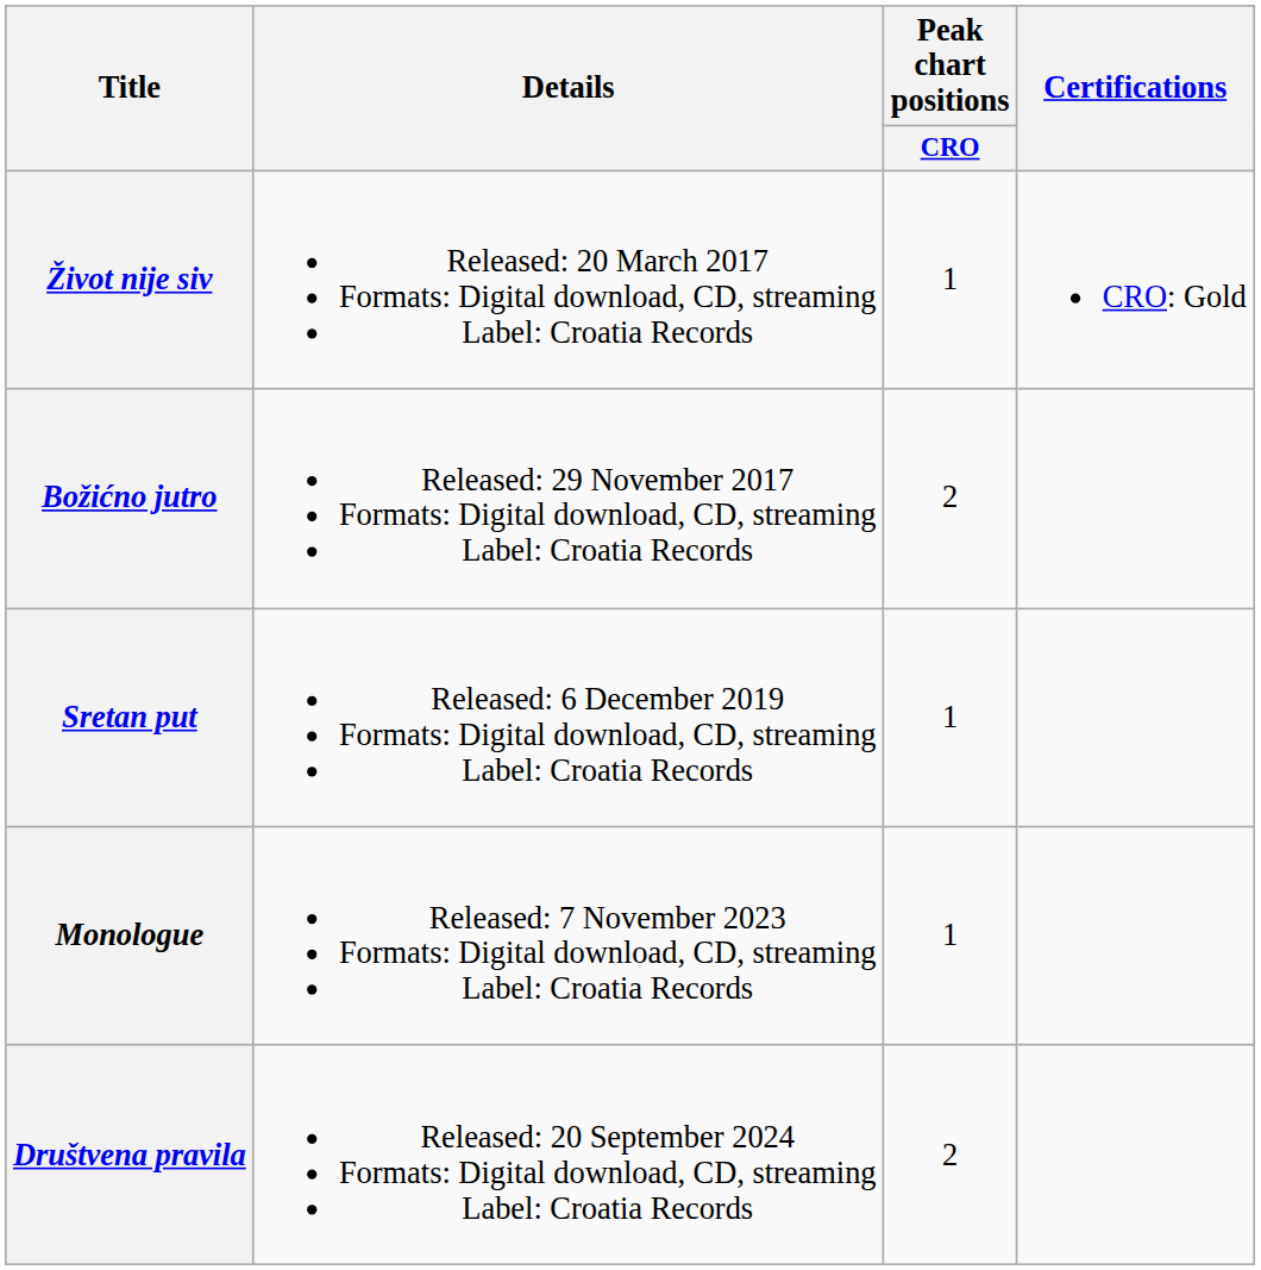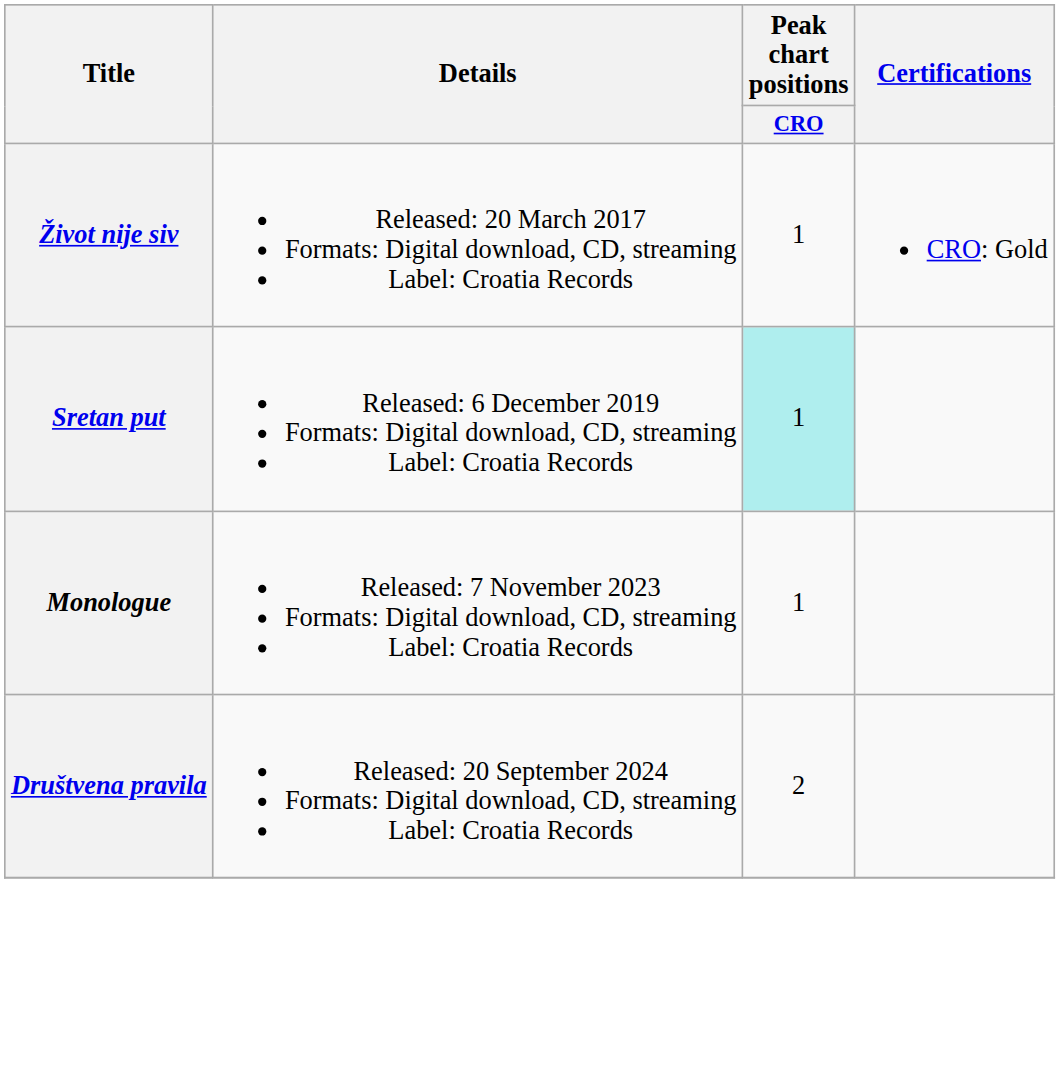 <table class="wikitable plainrowheaders" style="text-align:center;">
 <tr>
 <th scope="col" rowspan="2">Title</th>
 <th scope="col" rowspan="2">Details</th>
 <th scope="col" colspan="1">Peak chart positions</th>
 <th scope="col" rowspan="2"><a href='#'>Certifications</a></th>
 </tr>
 <tr>
 <th scope="col" style="width:3em;font-size:85%;"><a href='#'>CRO</a><br></th>
 </tr>
 <tr>
 <th scope="row"><em><a href='#'>Život nije siv</a></em></th>
 <td><br><ul><li>Released: 20 March 2017</li><li>Formats: Digital download, CD, streaming</li><li>Label: Croatia Records</li></ul></td>
 <td>1</td>
 <td align="left"><br><ul><li><a href='#'>CRO</a>: Gold</li></ul></td>
 </tr>
 <tr>
-<th scope="row"><em><a href='#'>Božićno jutro</a></em></th>
-<td><br><ul><li>Released: 29 November 2017</li><li>Formats: Digital download, CD, streaming</li><li>Label: Croatia Records</li></ul></td>
-<td>2</td>
-<td></td>
-</tr>
-<tr>
 <th scope="row"><em><a href='#'>Sretan put</a></em></th>
 <td><br><ul><li>Released: 6 December 2019</li><li>Formats: Digital download, CD, streaming</li><li>Label: Croatia Records</li></ul></td>
-<td>1</td>
+<td style="background: paleturquoise;">1</td>
 <td></td>
 </tr>
 <tr>
 <th scope="row"><em>Monologue</em></th>
 <td><br><ul><li>Released: 7 November 2023</li><li>Formats: Digital download, CD, streaming</li><li>Label: Croatia Records</li></ul></td>
 <td>1</td>
 <td></td>
 </tr>
 <tr>
 <th scope="row"><em><a href='#'>Društvena pravila</a></em></th>
 <td><br><ul><li>Released: 20 September 2024</li><li>Formats: Digital download, CD, streaming</li><li>Label: Croatia Records</li></ul></td>
 <td>2</td>
 <td></td>
 </tr>
 <tr>
 </tr>
 </table>
